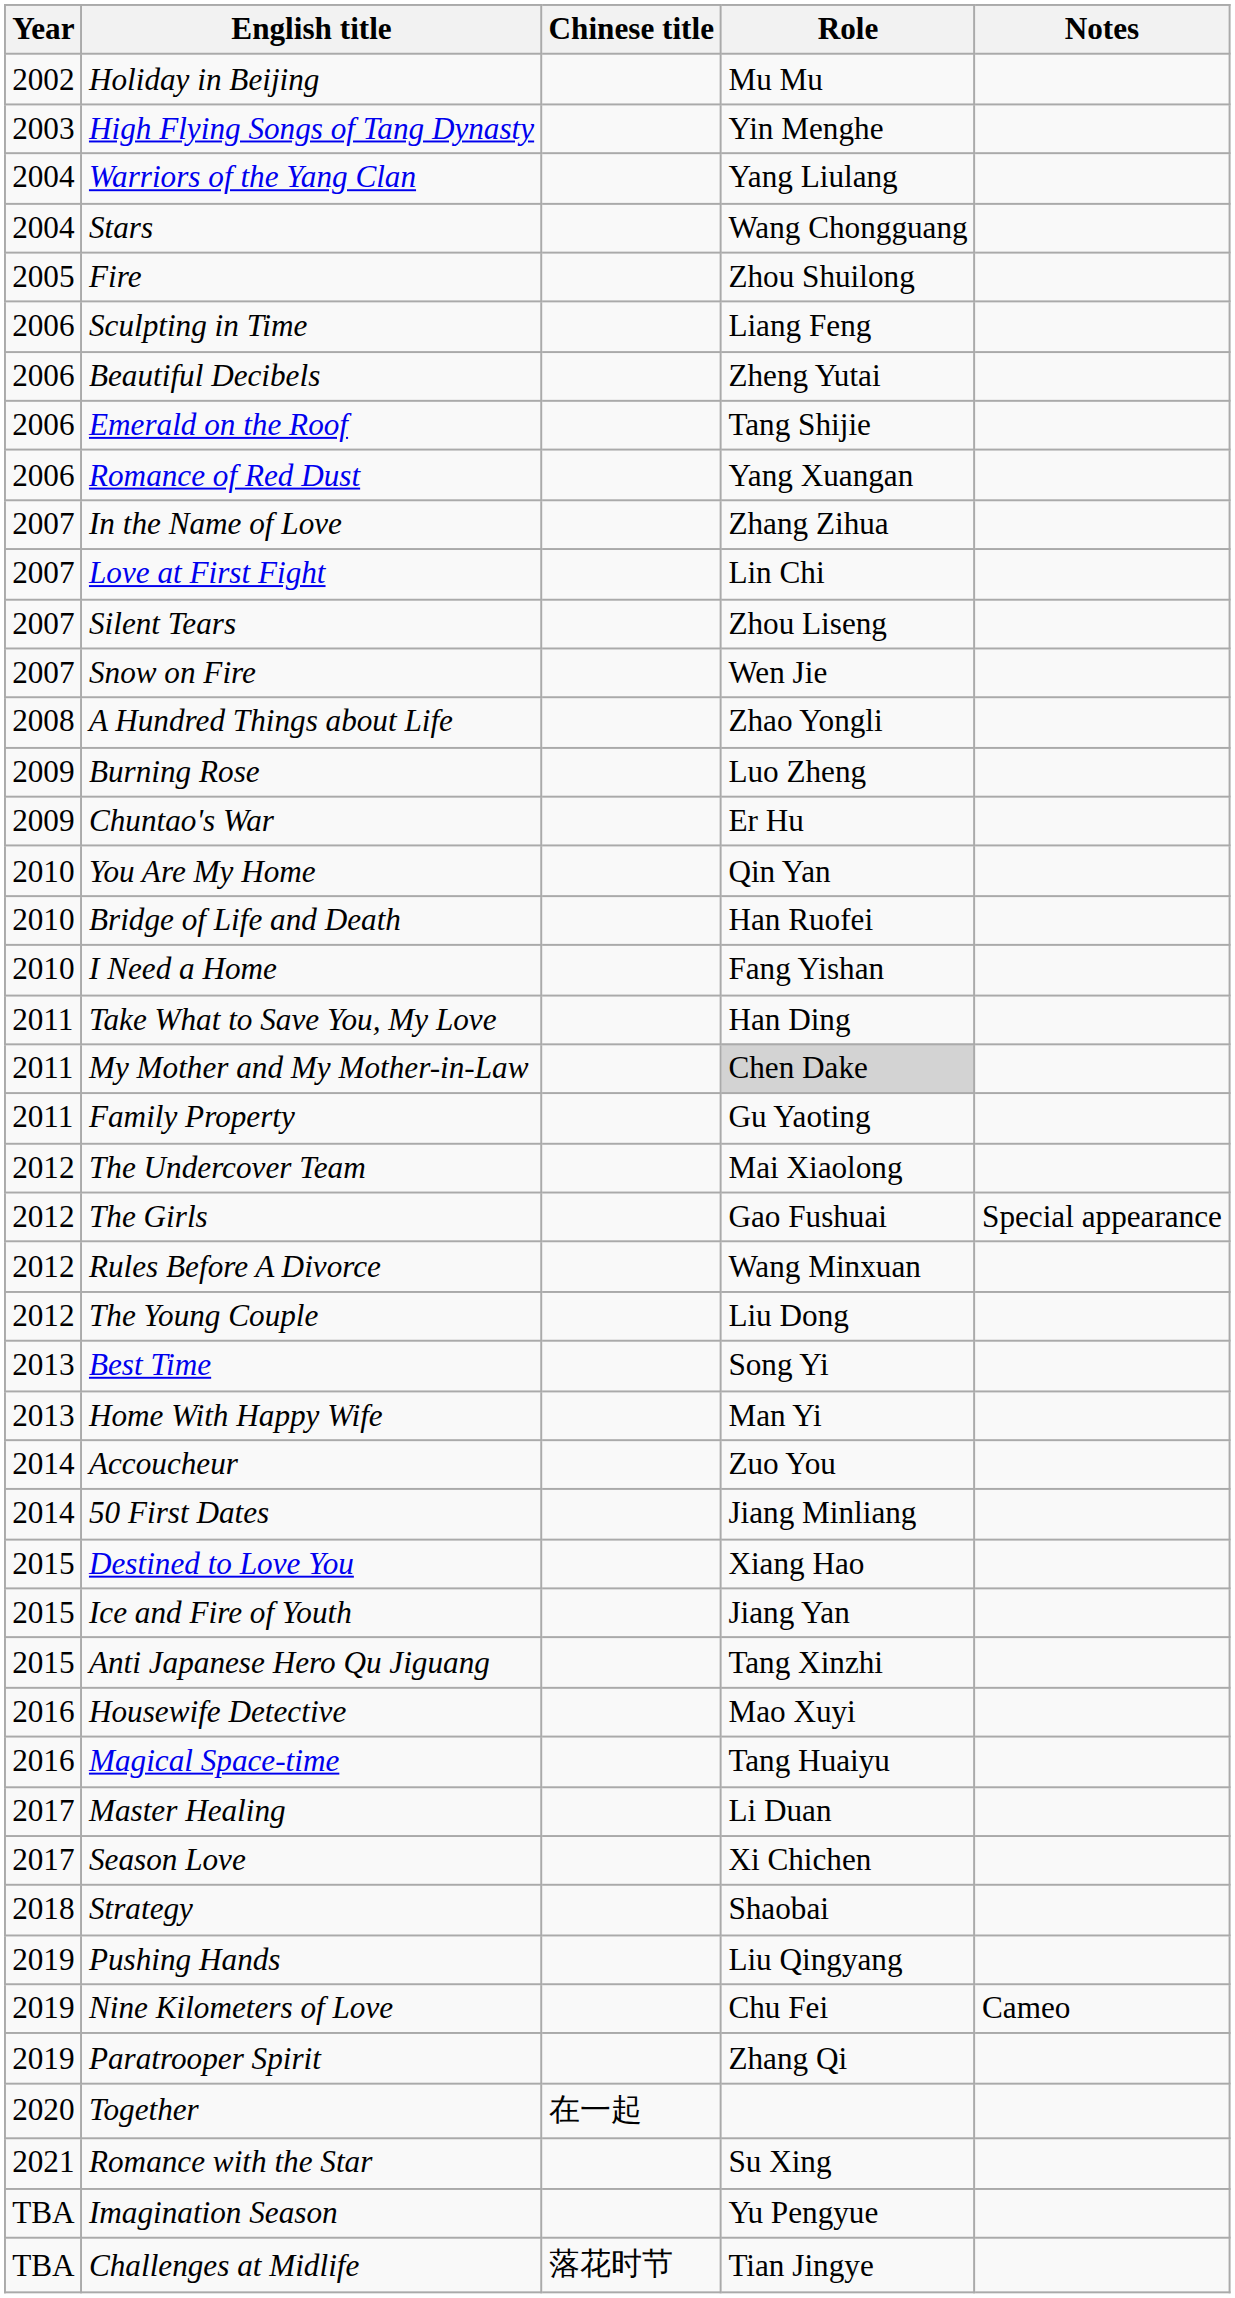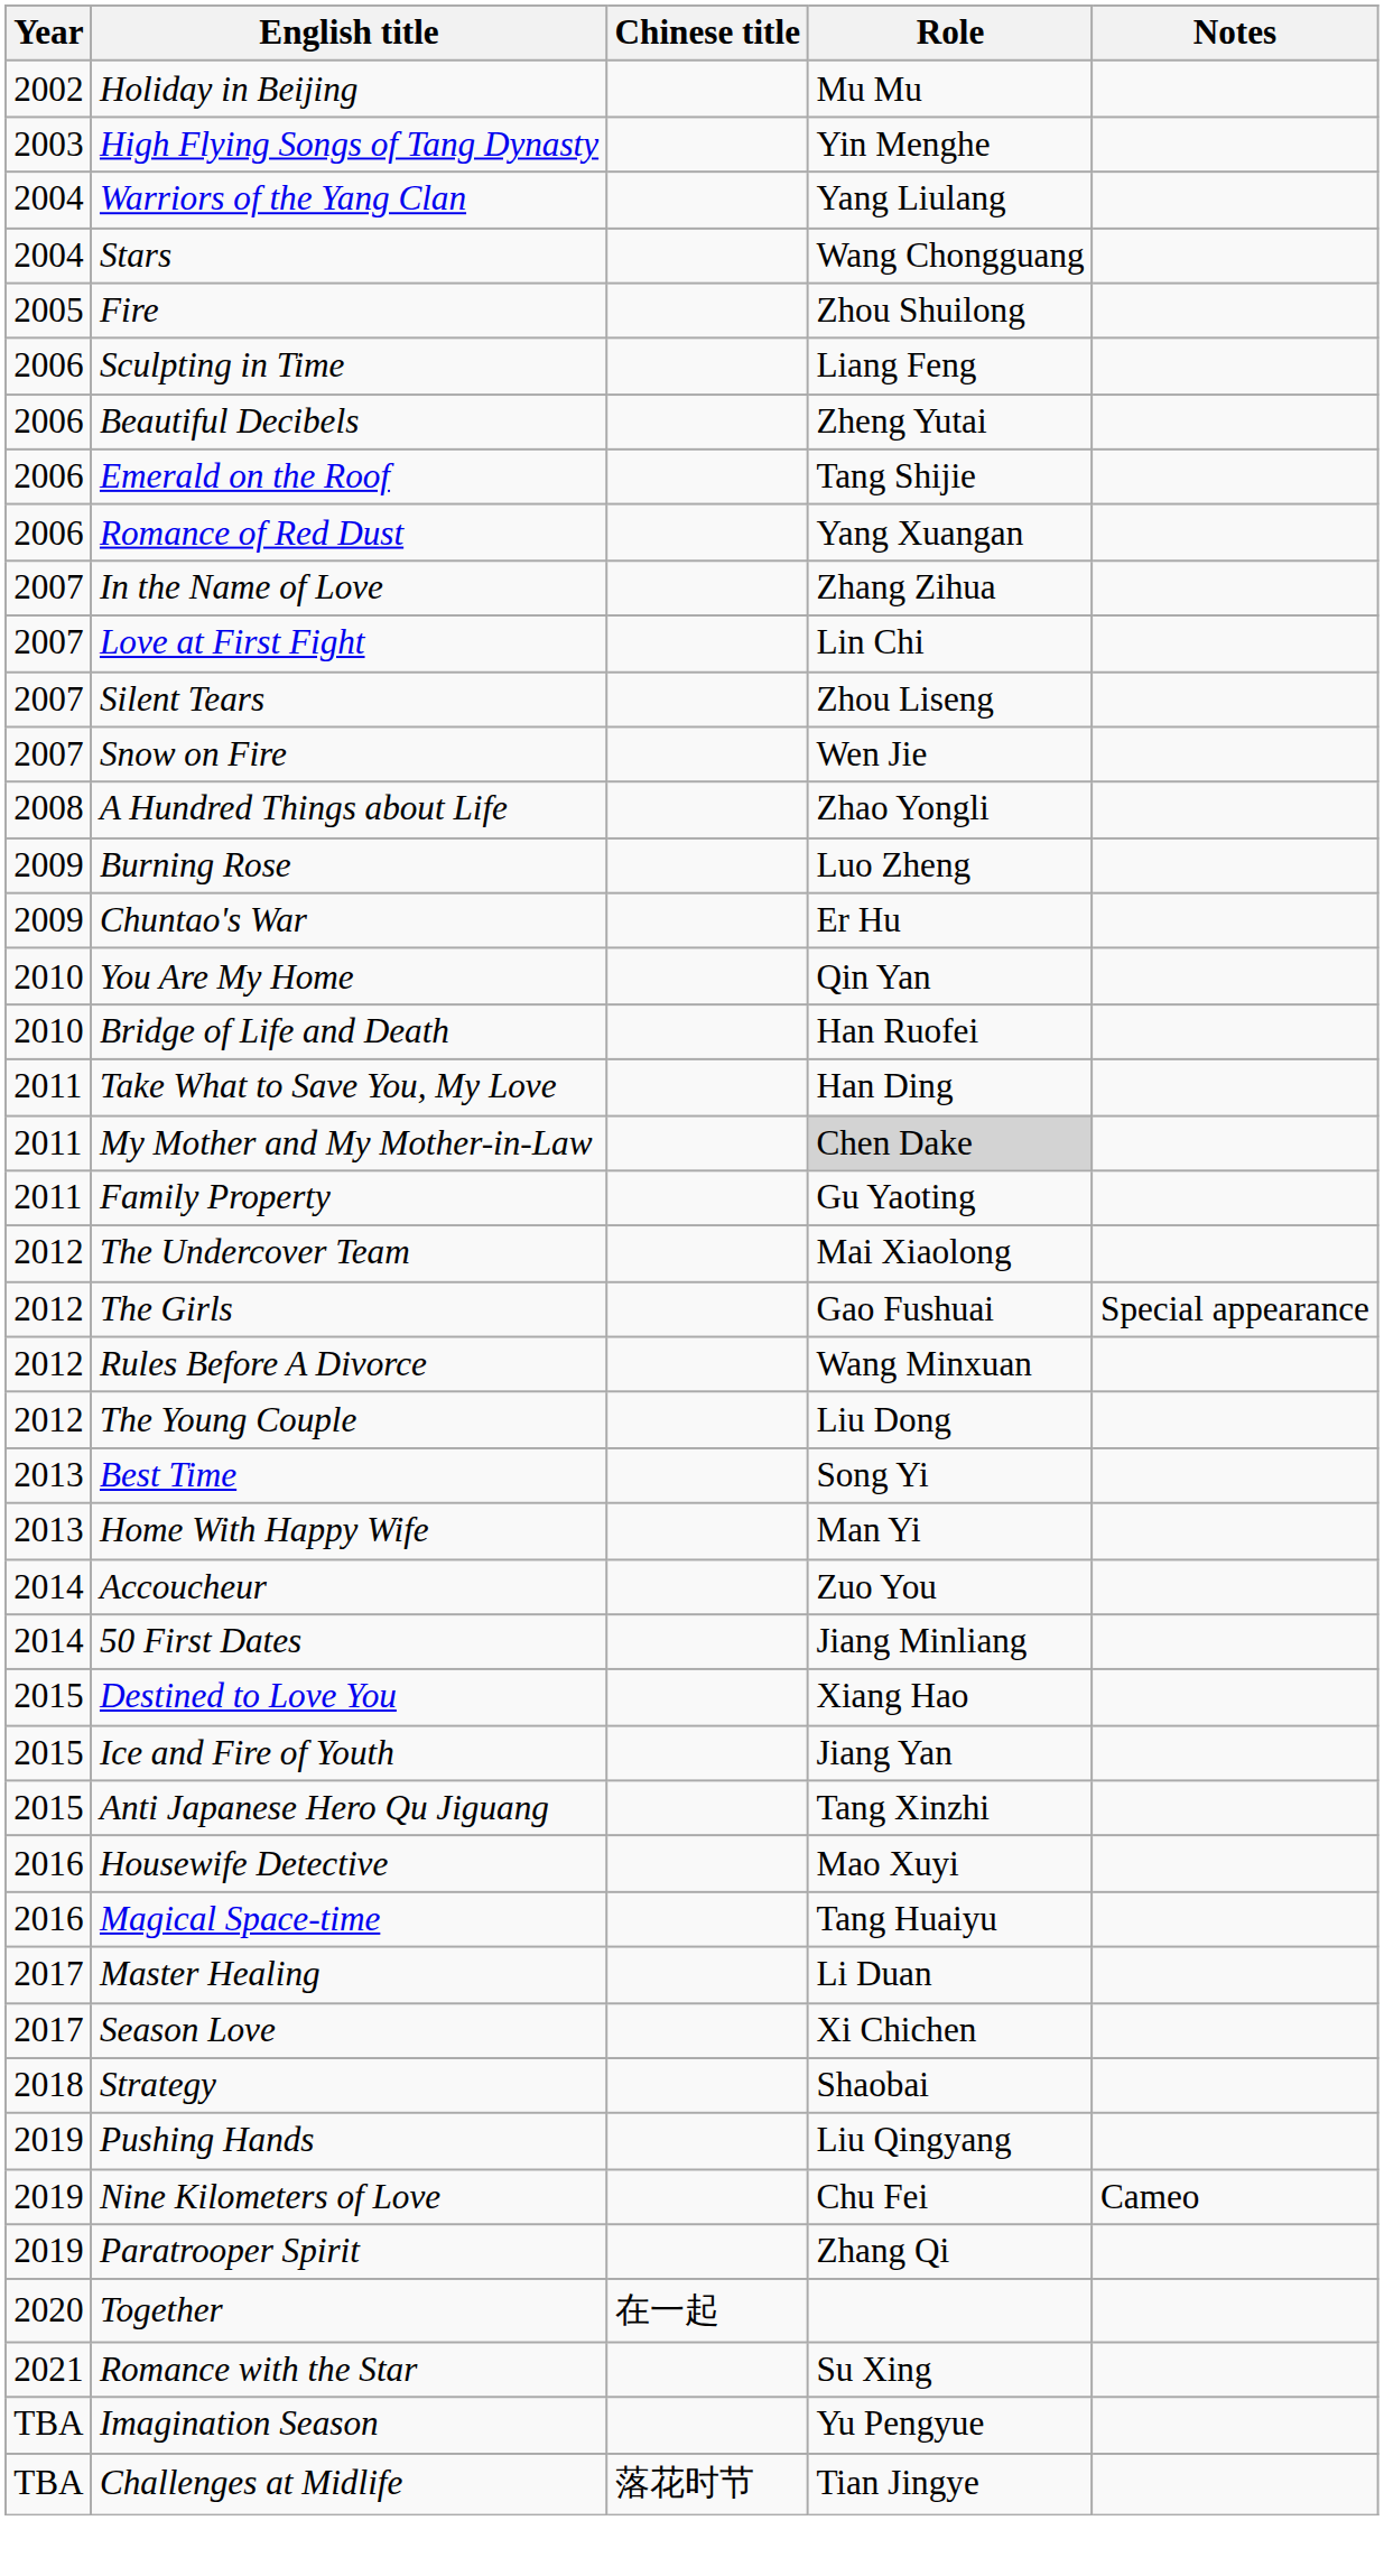 <table class="wikitable sortable">
 <tr>
 <th>Year</th>
 <th>English title</th>
 <th>Chinese title</th>
 <th>Role</th>
 <th class="unsortable">Notes</th>
 </tr>
 <tr>
 <td>2002</td>
 <td><em>Holiday in Beijing</em></td>
 <td></td>
 <td>Mu Mu</td>
 <td></td>
 </tr>
 <tr>
 <td>2003</td>
 <td><em><a href='#'>High Flying Songs of Tang Dynasty</a></em></td>
 <td></td>
 <td>Yin Menghe</td>
 <td></td>
 </tr>
 <tr>
 <td>2004</td>
 <td><em><a href='#'>Warriors of the Yang Clan</a></em></td>
 <td></td>
 <td>Yang Liulang</td>
 <td></td>
 </tr>
 <tr>
 <td>2004</td>
 <td><em>Stars</em></td>
 <td></td>
 <td>Wang Chongguang</td>
 <td></td>
 </tr>
 <tr>
 <td>2005</td>
 <td><em>Fire</em></td>
 <td></td>
 <td>Zhou Shuilong</td>
 <td></td>
 </tr>
 <tr>
 <td>2006</td>
 <td><em>Sculpting in Time</em></td>
 <td></td>
 <td>Liang Feng</td>
 <td></td>
 </tr>
 <tr>
 <td>2006</td>
 <td><em>Beautiful Decibels</em></td>
 <td></td>
 <td>Zheng Yutai</td>
 <td></td>
 </tr>
 <tr>
 <td>2006</td>
 <td><em><a href='#'>Emerald on the Roof</a></em></td>
 <td></td>
 <td>Tang Shijie</td>
 <td></td>
 </tr>
 <tr>
 <td>2006</td>
 <td><em><a href='#'>Romance of Red Dust</a></em></td>
 <td></td>
 <td>Yang Xuangan</td>
 <td></td>
 </tr>
 <tr>
 <td>2007</td>
 <td><em>In the Name of Love</em></td>
 <td></td>
 <td>Zhang Zihua</td>
 <td></td>
 </tr>
 <tr>
 <td>2007</td>
 <td><em><a href='#'>Love at First Fight</a></em></td>
 <td></td>
 <td>Lin Chi</td>
 <td></td>
 </tr>
 <tr>
 <td>2007</td>
 <td><em>Silent Tears</em></td>
 <td></td>
 <td>Zhou Liseng</td>
 <td></td>
 </tr>
 <tr>
 <td>2007</td>
 <td><em>Snow on Fire</em></td>
 <td></td>
 <td>Wen Jie</td>
 <td></td>
 </tr>
 <tr>
 <td>2008</td>
 <td><em>A Hundred Things about Life</em></td>
 <td></td>
 <td>Zhao Yongli</td>
 <td></td>
 </tr>
 <tr>
 <td>2009</td>
 <td><em>Burning Rose</em></td>
 <td></td>
 <td>Luo Zheng</td>
 <td></td>
 </tr>
 <tr>
 <td>2009</td>
 <td><em>Chuntao's War</em></td>
 <td></td>
 <td>Er Hu</td>
 <td></td>
 </tr>
 <tr>
 <td>2010</td>
 <td><em>You Are My Home</em></td>
 <td></td>
 <td>Qin Yan</td>
 <td></td>
 </tr>
 <tr>
 <td>2010</td>
 <td><em>Bridge of Life and Death</em></td>
 <td></td>
 <td>Han Ruofei</td>
-<td></td>
-</tr>
-<tr>
-<td>2010</td>
-<td><em>I Need a Home</em></td>
-<td></td>
-<td>Fang Yishan</td>
 <td></td>
 </tr>
 <tr>
 <td>2011</td>
 <td><em>Take What to Save You, My Love</em></td>
 <td></td>
 <td>Han Ding</td>
 <td></td>
 </tr>
 <tr>
 <td>2011</td>
 <td><em>My Mother and My Mother-in-Law</em></td>
 <td></td>
 <td style="background: lightgrey;">Chen Dake</td>
 <td></td>
 </tr>
 <tr>
 <td>2011</td>
 <td><em>Family Property</em></td>
 <td></td>
 <td>Gu Yaoting</td>
 <td></td>
 </tr>
 <tr>
 <td>2012</td>
 <td><em>The Undercover Team</em></td>
 <td></td>
 <td>Mai Xiaolong</td>
 <td></td>
 </tr>
 <tr>
 <td>2012</td>
 <td><em>The Girls</em></td>
 <td></td>
 <td>Gao Fushuai</td>
 <td>Special appearance</td>
 </tr>
 <tr>
 <td>2012</td>
 <td><em>Rules Before A Divorce</em></td>
 <td></td>
 <td>Wang Minxuan</td>
 <td></td>
 </tr>
 <tr>
 <td>2012</td>
 <td><em>The Young Couple</em></td>
 <td></td>
 <td>Liu Dong</td>
 <td></td>
 </tr>
 <tr>
 <td>2013</td>
 <td><em><a href='#'>Best Time</a></em></td>
 <td></td>
 <td>Song Yi</td>
 <td></td>
 </tr>
 <tr>
 <td>2013</td>
 <td><em>Home With Happy Wife</em></td>
 <td></td>
 <td>Man Yi</td>
 <td></td>
 </tr>
 <tr>
 <td>2014</td>
 <td><em>Accoucheur</em></td>
 <td></td>
 <td>Zuo You</td>
 <td></td>
 </tr>
 <tr>
 <td>2014</td>
 <td><em>50 First Dates</em></td>
 <td></td>
 <td>Jiang Minliang</td>
 <td></td>
 </tr>
 <tr>
 <td>2015</td>
 <td><em><a href='#'>Destined to Love You</a></em></td>
 <td></td>
 <td>Xiang Hao</td>
 <td></td>
 </tr>
 <tr>
 <td>2015</td>
 <td><em>Ice and Fire of Youth</em></td>
 <td></td>
 <td>Jiang Yan</td>
 <td></td>
 </tr>
 <tr>
 <td>2015</td>
 <td><em>Anti Japanese Hero Qu Jiguang</em></td>
 <td></td>
 <td>Tang Xinzhi</td>
 <td></td>
 </tr>
 <tr>
 <td>2016</td>
 <td><em>Housewife Detective</em></td>
 <td></td>
 <td>Mao Xuyi</td>
 <td></td>
 </tr>
 <tr>
 <td>2016</td>
 <td><em><a href='#'>Magical Space-time</a></em></td>
 <td></td>
 <td>Tang Huaiyu</td>
 <td></td>
 </tr>
 <tr>
 <td>2017</td>
 <td><em>Master Healing</em></td>
 <td></td>
 <td>Li Duan</td>
 <td></td>
 </tr>
 <tr>
 <td>2017</td>
 <td><em>Season Love</em></td>
 <td></td>
 <td>Xi Chichen</td>
 <td></td>
 </tr>
 <tr>
 <td>2018</td>
 <td><em>Strategy</em></td>
 <td></td>
 <td>Shaobai</td>
 <td></td>
 </tr>
 <tr>
 <td>2019</td>
 <td><em>Pushing Hands</em></td>
 <td></td>
 <td>Liu Qingyang</td>
 <td></td>
 </tr>
 <tr>
 <td>2019</td>
 <td><em>Nine Kilometers of Love</em></td>
 <td></td>
 <td>Chu Fei</td>
 <td>Cameo</td>
 </tr>
 <tr>
 <td>2019</td>
 <td><em>Paratrooper Spirit</em></td>
 <td></td>
 <td>Zhang Qi</td>
 <td></td>
 </tr>
 <tr>
 <td>2020</td>
 <td><em>Together</em></td>
 <td>在一起</td>
 <td></td>
 <td></td>
 </tr>
 <tr>
 <td>2021</td>
 <td><em>Romance with the Star</em></td>
 <td></td>
 <td>Su Xing</td>
 <td></td>
 </tr>
 <tr>
 <td>TBA</td>
 <td><em>Imagination Season</em></td>
 <td></td>
 <td>Yu Pengyue</td>
 <td></td>
 </tr>
 <tr>
 <td>TBA</td>
 <td><em>Challenges at Midlife</em></td>
 <td>落花时节</td>
 <td>Tian Jingye</td>
 <td></td>
 </tr>
 </table>
